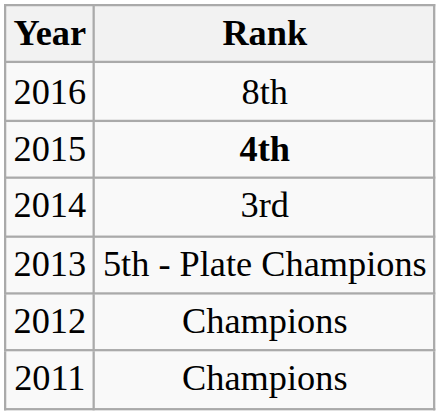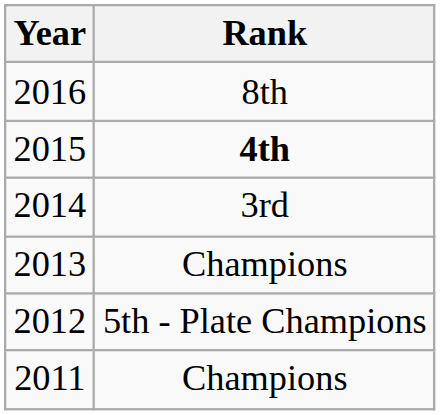 <table class="wikitable" style="text-align: center;">
 <tr>
 <th>Year</th>
 <th>Rank</th>
 </tr>
 <tr>
 <td>2016</td>
 <td>8th</td>
 </tr>
 <tr>
 <td>2015</td>
 <td><strong>4th</strong></td>
 </tr>
 <tr>
 <td>2014</td>
 <td>3rd</td>
 </tr>
 <tr>
 <td>2013</td>
-<td>5th - Plate Champions</td>
+<td>Champions</td>
 </tr>
 <tr>
 <td>2012</td>
-<td>Champions</td>
+<td>5th - Plate Champions</td>
 </tr>
 <tr>
 <td>2011</td>
 <td>Champions</td>
 </tr>
 </table>
